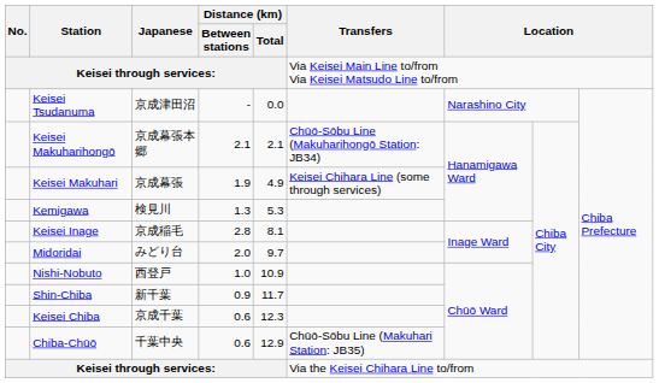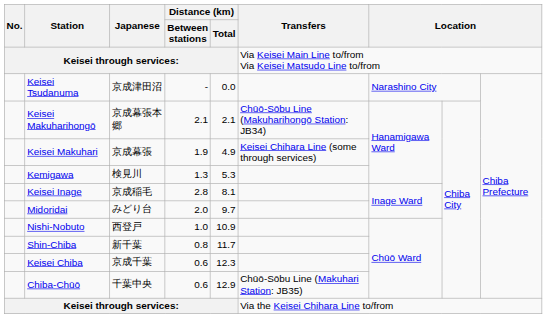 <table class=wikitable>
 <tr>
 <th rowspan="2">No.</th>
 <th rowspan="2">Station</th>
 <th rowspan="2">Japanese</th>
 <th colspan="2">Distance (km)</th>
 <th rowspan="2">Transfers</th>
 <th rowspan="2" colspan="3">Location</th>
 </tr>
 <tr>
 <th>Between<br>stations</th>
 <th>Total</th>
 </tr>
 <tr>
 <th colspan="5">Keisei through services:</th>
 <td colspan="4">Via <a href='#'>Keisei Main Line</a> to/from <br>Via <a href='#'>Keisei Matsudo Line</a> to/from </td>
 </tr>
 <tr>
 <td></td>
 <td><a href='#'>Keisei Tsudanuma</a></td>
 <td>京成津田沼</td>
 <td align="right">-</td>
 <td align="right">0.0</td>
 <td style="white-space:nowrap;"></td>
 <td colspan=2><a href='#'>Narashino City</a></td>
 <td rowspan=10><a href='#'>Chiba Prefecture</a></td>
 </tr>
 <tr>
 <td></td>
 <td><a href='#'>Keisei Makuharihongō</a></td>
 <td>京成幕張本郷</td>
 <td align="right">2.1</td>
 <td align="right">2.1</td>
 <td> <a href='#'>Chūō-Sōbu Line</a> (<a href='#'>Makuharihongō Station</a>: JB34)</td>
 <td rowspan=3><a href='#'>Hanamigawa Ward</a></td>
 <td rowspan=9><a href='#'>Chiba City</a></td>
 </tr>
 <tr>
 <td></td>
 <td><a href='#'>Keisei Makuhari</a></td>
 <td>京成幕張</td>
 <td align="right">1.9</td>
 <td align="right">4.9</td>
 <td> <a href='#'>Keisei Chihara Line</a> (some through services)</td>
 </tr>
 <tr>
 <td></td>
 <td><a href='#'>Kemigawa</a></td>
 <td>検見川</td>
 <td align="right">1.3</td>
 <td align="right">5.3</td>
 <td></td>
 </tr>
 <tr>
 <td></td>
 <td><a href='#'>Keisei Inage</a></td>
 <td>京成稲毛</td>
 <td align="right">2.8</td>
 <td align="right">8.1</td>
 <td></td>
 <td rowspan=2><a href='#'>Inage Ward</a></td>
 </tr>
 <tr>
 <td></td>
 <td><a href='#'>Midoridai</a></td>
 <td>みどり台</td>
 <td align="right">2.0</td>
 <td align="right">9.7</td>
 <td></td>
 </tr>
 <tr>
 <td></td>
 <td><a href='#'>Nishi-Nobuto</a></td>
 <td>西登戸</td>
 <td align="right">1.0</td>
 <td align="right">10.9</td>
 <td></td>
 <td rowspan=4><a href='#'>Chūō Ward</a></td>
 </tr>
 <tr>
 <td></td>
 <td><a href='#'>Shin-Chiba</a></td>
 <td>新千葉</td>
-<td align="right">0.9</td>
+<td align="right">0.8</td>
 <td align="right">11.7</td>
 <td></td>
 </tr>
 <tr>
 <td></td>
 <td><a href='#'>Keisei Chiba</a></td>
 <td>京成千葉</td>
 <td align="right">0.6</td>
 <td align="right">12.3</td>
 <td></td>
 </tr>
 <tr>
 <td></td>
 <td><a href='#'>Chiba-Chūō</a></td>
 <td>千葉中央</td>
 <td align="right">0.6</td>
 <td align="right">12.9</td>
 <td> Chūō-Sōbu Line (<a href='#'>Makuhari Station</a>: JB35)</td>
 </tr>
 <tr>
 <th colspan="5">Keisei through services:</th>
 <td colspan="4">Via the <a href='#'>Keisei Chihara Line</a> to/from </td>
 </tr>
 </table>
